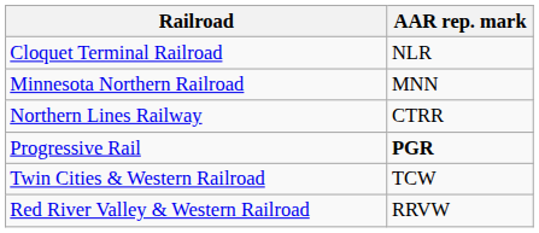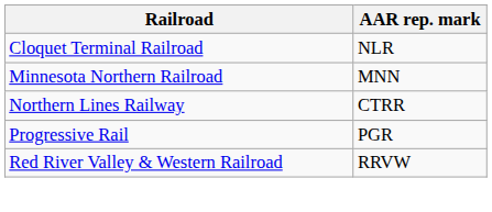 <table class="wikitable" border="1">
 <tr>
 <th width="300px">Railroad</th>
 <th width="110px">AAR rep. mark</th>
 </tr>
 <tr>
 <td width="300px"><a href='#'>Cloquet Terminal Railroad</a></td>
 <td width="110px">NLR</td>
 </tr>
 <tr>
 <td width="300px"><a href='#'>Minnesota Northern Railroad</a></td>
 <td width="110px">MNN</td>
 </tr>
 <tr>
 <td width="300px"><a href='#'>Northern Lines Railway</a></td>
 <td width="110px">CTRR</td>
 </tr>
 <tr>
 <td width="300px"><a href='#'>Progressive Rail</a></td>
-<td width="110px"><strong>PGR</strong></td>
-</tr>
-<tr>
-<td><a href='#'>Twin Cities & Western Railroad</a></td>
-<td>TCW</td>
+<td width="110px">PGR</td>
 </tr>
 <tr>
 <td><a href='#'>Red River Valley & Western Railroad</a></td>
 <td>RRVW</td>
 </tr>
 </table>
